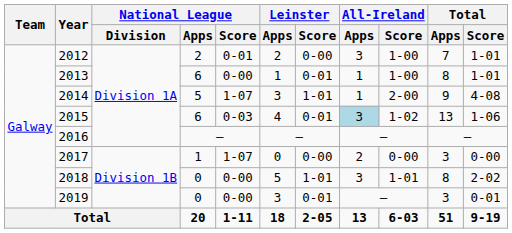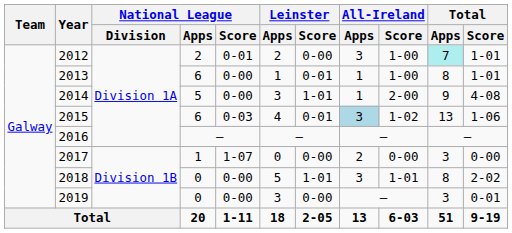 <table class="wikitable" style="text-align:center">
 <tr>
 <th rowspan="2">Team</th>
 <th rowspan="2">Year</th>
 <th colspan="3"><a href='#'>National League</a></th>
 <th colspan="2"><a href='#'>Leinster</a></th>
 <th colspan="2"><a href='#'>All-Ireland</a></th>
 <th colspan="3">Total</th>
 </tr>
 <tr>
 <th>Division</th>
 <th>Apps</th>
 <th>Score</th>
 <th>Apps</th>
 <th>Score</th>
 <th>Apps</th>
 <th>Score</th>
 <th>Apps</th>
 <th>Score</th>
 </tr>
 <tr>
 <td rowspan="8"><a href='#'>Galway</a></td>
 <td>2012</td>
 <td rowspan="5"><a href='#'>Division 1A</a></td>
 <td>2</td>
 <td>0-01</td>
 <td>2</td>
 <td>0-00</td>
 <td>3</td>
 <td>1-00</td>
-<td>7</td>
+<td style="background: paleturquoise;">7</td>
 <td>1-01</td>
 </tr>
 <tr>
 <td>2013</td>
 <td>6</td>
 <td>0-00</td>
 <td>1</td>
 <td>0-01</td>
 <td>1</td>
 <td>1-00</td>
 <td>8</td>
 <td>1-01</td>
 </tr>
 <tr>
 <td>2014</td>
 <td>5</td>
-<td>1-07</td>
+<td>0-00</td>
 <td>3</td>
 <td>1-01</td>
 <td>1</td>
 <td>2-00</td>
 <td>9</td>
 <td>4-08</td>
 </tr>
 <tr>
 <td>2015</td>
 <td>6</td>
 <td>0-03</td>
 <td>4</td>
 <td>0-01</td>
 <td style="background: lightblue;">3</td>
 <td>1-02</td>
 <td>13</td>
 <td>1-06</td>
 </tr>
 <tr>
 <td>2016</td>
 <td colspan=2>—</td>
 <td colspan=2>—</td>
 <td colspan=2>—</td>
 <td colspan=2>—</td>
 </tr>
 <tr>
 <td>2017</td>
 <td rowspan="3"><a href='#'>Division 1B</a></td>
 <td>1</td>
 <td>1-07</td>
 <td>0</td>
 <td>0-00</td>
 <td>2</td>
 <td>0-00</td>
 <td>3</td>
 <td>0-00</td>
 </tr>
 <tr>
 <td>2018</td>
 <td>0</td>
 <td>0-00</td>
 <td>5</td>
 <td>1-01</td>
 <td>3</td>
 <td>1-01</td>
 <td>8</td>
 <td>2-02</td>
 </tr>
 <tr>
 <td>2019</td>
 <td>0</td>
 <td>0-00</td>
 <td>3</td>
-<td>0-01</td>
+<td>0-00</td>
 <td colspan=2>—</td>
 <td>3</td>
 <td>0-01</td>
 </tr>
 <tr>
 <th colspan="3">Total</th>
 <td><strong>20</strong></td>
 <td><strong>1-11</strong></td>
 <td><strong>18</strong></td>
 <td><strong>2-05</strong></td>
 <td><strong>13</strong></td>
 <td><strong>6-03</strong></td>
 <td><strong>51</strong></td>
 <td><strong>9-19</strong></td>
 </tr>
 </table>
